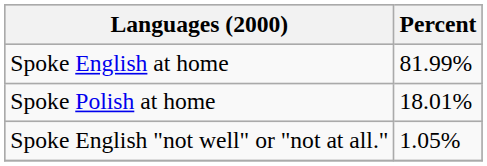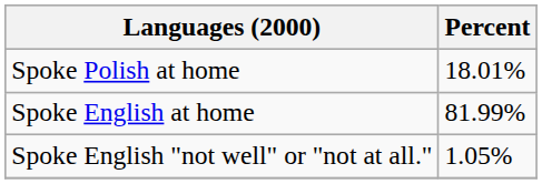 <table class="wikitable sortable collapsible" style="font-size: 90%;">
 <tr>
 <th>Languages (2000) </th>
 <th>Percent</th>
 </tr>
 <tr>
+<td>Spoke <a href='#'>Polish</a> at home</td>
+<td>18.01%</td>
+</tr>
+<tr>
 <td>Spoke <a href='#'>English</a> at home</td>
 <td>81.99%</td>
-</tr>
-<tr>
-<td>Spoke <a href='#'>Polish</a> at home</td>
-<td>18.01%</td>
 </tr>
 <tr>
 <td>Spoke English "not well" or "not at all."</td>
 <td>1.05%</td>
 </tr>
 <tr>
 </tr>
 </table>
